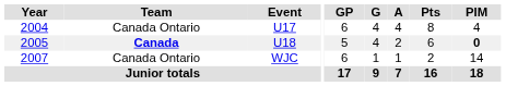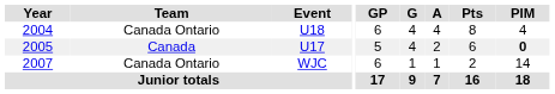 <table border="0" cellpadding="1" cellspacing="0" ID="Table3" style="text-align:center; width:40em">
 <tr bgcolor="#e0e0e0">
 <th>Year</th>
 <th>Team</th>
 <th>Event</th>
 <th rowspan="102" bgcolor="#ffffff"></th>
 <th>GP</th>
 <th>G</th>
 <th>A</th>
 <th>Pts</th>
 <th>PIM</th>
 </tr>
 <tr>
 <td><a href='#'>2004</a></td>
 <td>Canada Ontario</td>
-<td><a href='#'>U17</a></td>
+<td><a href='#'>U18</a></td>
 <td>6</td>
 <td>4</td>
 <td>4</td>
 <td>8</td>
 <td>4</td>
 </tr>
 <tr bgcolor="#f0f0f0">
 <td><a href='#'>2005</a></td>
-<td><strong><a href='#'>Canada</a></strong></td>
-<td><a href='#'>U18</a></td>
+<td><a href='#'>Canada</a></td>
+<td><a href='#'>U17</a></td>
 <td>5</td>
 <td>4</td>
 <td>2</td>
 <td>6</td>
 <td><strong>0</strong></td>
 </tr>
 <tr>
 <td><a href='#'>2007</a></td>
 <td>Canada Ontario</td>
 <td><a href='#'>WJC</a></td>
 <td>6</td>
 <td>1</td>
 <td>1</td>
 <td>2</td>
 <td>14</td>
 </tr>
 <tr bgcolor="#e0e0e0">
 <th colspan=3>Junior totals</th>
 <th>17</th>
 <th>9</th>
 <th>7</th>
 <th>16</th>
 <th>18</th>
 </tr>
 </table>
